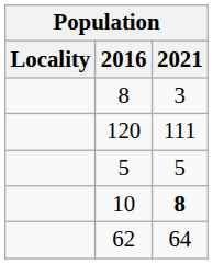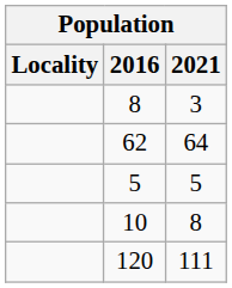 <table class="wikitable" style="text-align:center;">
 <tr>
 <th colspan="3" style="text-align:center;  font-weight:bold">Population</th>
 </tr>
 <tr>
 <th style="text-align:center; background:  font-weight:bold">Locality</th>
 <th style="text-align:center; background:  font-weight:bold"><strong>2016</strong></th>
 <th style="text-align:center; background:  font-weight:bold"><strong>2021</strong></th>
 </tr>
 <tr>
 <td></td>
 <td>8</td>
 <td>3</td>
 </tr>
 <tr>
 <td></td>
-<td>120</td>
-<td>111</td>
+<td>62</td>
+<td>64</td>
 </tr>
 <tr>
 <td></td>
 <td>5</td>
 <td>5</td>
 </tr>
 <tr>
 <td></td>
 <td>10</td>
-<td><strong>8</strong></td>
+<td>8</td>
 </tr>
 <tr>
 <td></td>
-<td>62</td>
-<td>64</td>
+<td>120</td>
+<td>111</td>
 </tr>
 </table>
